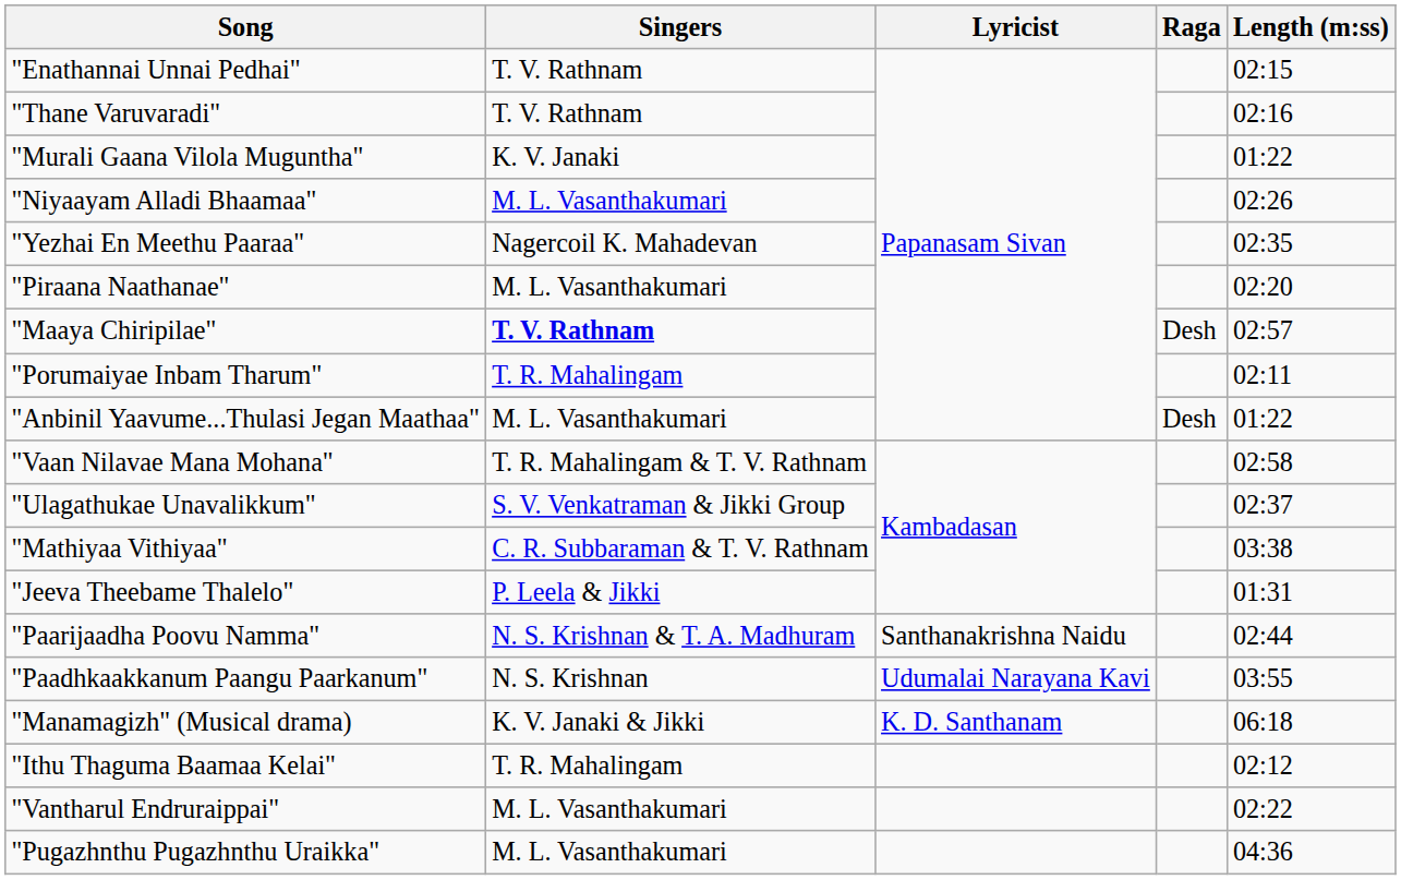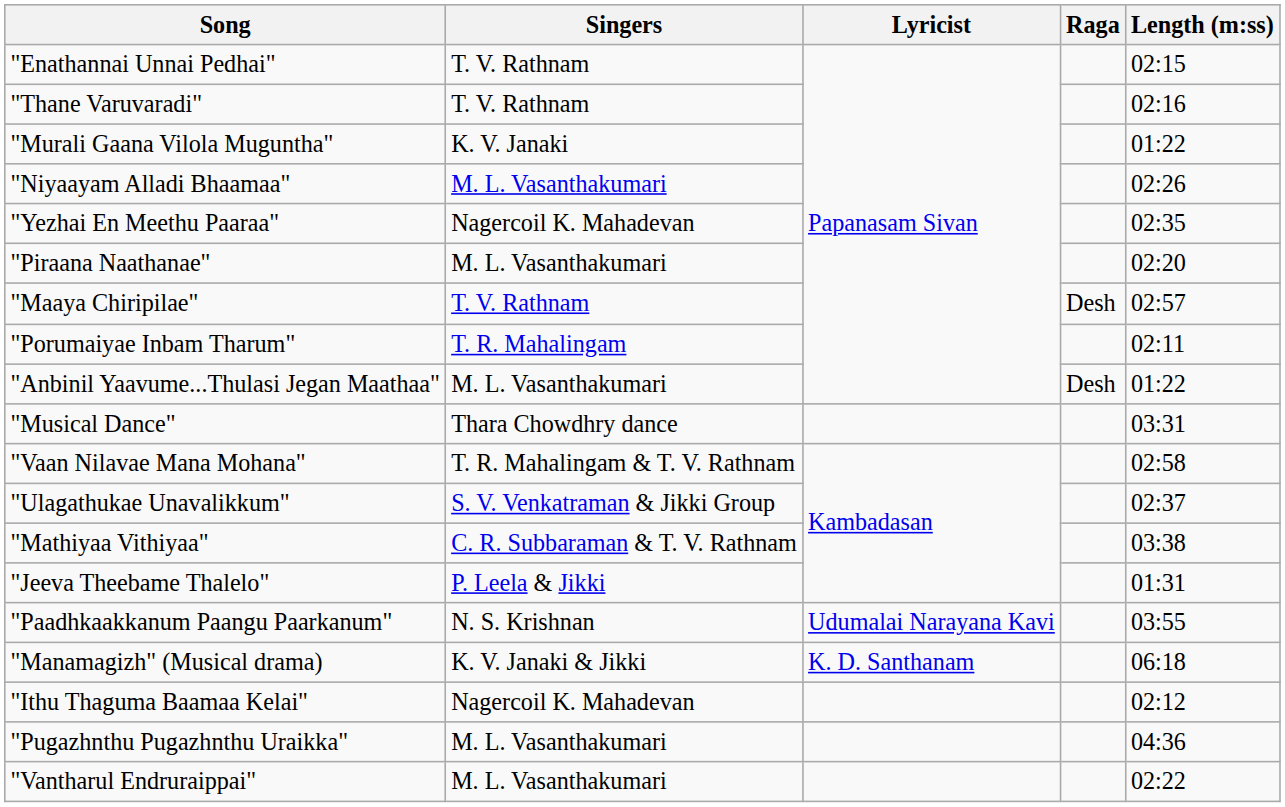 <table class="wikitable" style="font-size:95%;">
 <tr>
 <th>Song</th>
 <th>Singers</th>
 <th>Lyricist</th>
 <th>Raga</th>
 <th>Length (m:ss)</th>
 </tr>
 <tr>
 <td>"Enathannai Unnai Pedhai"</td>
 <td>T. V. Rathnam</td>
 <td rowspan=9><a href='#'>Papanasam Sivan</a></td>
 <td></td>
 <td>02:15</td>
 </tr>
 <tr>
 <td>"Thane Varuvaradi"</td>
 <td>T. V. Rathnam</td>
 <td></td>
 <td>02:16</td>
 </tr>
 <tr>
 <td>"Murali Gaana Vilola Muguntha"</td>
 <td>K. V. Janaki</td>
 <td></td>
 <td>01:22</td>
 </tr>
 <tr>
 <td>"Niyaayam Alladi Bhaamaa"</td>
 <td><a href='#'>M. L. Vasanthakumari</a></td>
 <td></td>
 <td>02:26</td>
 </tr>
 <tr>
 <td>"Yezhai En Meethu Paaraa"</td>
 <td>Nagercoil K. Mahadevan</td>
 <td></td>
 <td>02:35</td>
 </tr>
 <tr>
 <td>"Piraana Naathanae"</td>
 <td>M. L. Vasanthakumari</td>
 <td></td>
 <td>02:20</td>
 </tr>
 <tr>
 <td>"Maaya Chiripilae"</td>
-<td><strong><a href='#'>T. V. Rathnam</a></strong></td>
+<td><a href='#'>T. V. Rathnam</a></td>
 <td>Desh</td>
 <td>02:57</td>
 </tr>
 <tr>
 <td>"Porumaiyae Inbam Tharum"</td>
 <td><a href='#'>T. R. Mahalingam</a></td>
 <td></td>
 <td>02:11</td>
 </tr>
 <tr>
 <td>"Anbinil Yaavume...Thulasi Jegan Maathaa"</td>
 <td>M. L. Vasanthakumari</td>
 <td>Desh</td>
 <td>01:22</td>
+</tr>
+<tr>
+<td>"Musical Dance"</td>
+<td>Thara Chowdhry dance</td>
+<td></td>
+<td></td>
+<td>03:31</td>
 </tr>
 <tr>
 <td>"Vaan Nilavae Mana Mohana"</td>
 <td>T. R. Mahalingam & T. V. Rathnam</td>
 <td rowspan=4><a href='#'>Kambadasan</a></td>
 <td></td>
 <td>02:58</td>
 </tr>
 <tr>
 <td>"Ulagathukae Unavalikkum"</td>
 <td><a href='#'>S. V. Venkatraman</a> & Jikki Group</td>
 <td></td>
 <td>02:37</td>
 </tr>
 <tr>
 <td>"Mathiyaa Vithiyaa"</td>
 <td><a href='#'>C. R. Subbaraman</a> & T. V. Rathnam</td>
 <td></td>
 <td>03:38</td>
 </tr>
 <tr>
 <td>"Jeeva Theebame Thalelo"</td>
 <td><a href='#'>P. Leela</a> & <a href='#'>Jikki</a></td>
 <td></td>
 <td>01:31</td>
 </tr>
 <tr>
-<td>"Paarijaadha Poovu Namma"</td>
-<td><a href='#'>N. S. Krishnan</a> & <a href='#'>T. A. Madhuram</a></td>
-<td>Santhanakrishna Naidu</td>
-<td></td>
-<td>02:44</td>
-</tr>
-<tr>
 <td>"Paadhkaakkanum Paangu Paarkanum"</td>
 <td>N. S. Krishnan</td>
 <td><a href='#'>Udumalai Narayana Kavi</a></td>
 <td></td>
 <td>03:55</td>
 </tr>
 <tr>
 <td>"Manamagizh" (Musical drama)</td>
 <td>K. V. Janaki & Jikki</td>
 <td><a href='#'>K. D. Santhanam</a></td>
 <td></td>
 <td>06:18</td>
 </tr>
 <tr>
 <td>"Ithu Thaguma Baamaa Kelai"</td>
-<td>T. R. Mahalingam</td>
+<td>Nagercoil K. Mahadevan</td>
 <td></td>
 <td></td>
 <td>02:12</td>
+</tr>
+<tr>
+<td>"Pugazhnthu Pugazhnthu Uraikka"</td>
+<td>M. L. Vasanthakumari</td>
+<td></td>
+<td></td>
+<td>04:36</td>
 </tr>
 <tr>
 <td>"Vantharul Endruraippai"</td>
 <td>M. L. Vasanthakumari</td>
 <td></td>
 <td></td>
 <td>02:22</td>
 </tr>
-<tr>
-<td>"Pugazhnthu Pugazhnthu Uraikka"</td>
-<td>M. L. Vasanthakumari</td>
-<td></td>
-<td></td>
-<td>04:36</td>
-</tr>
 </table>
